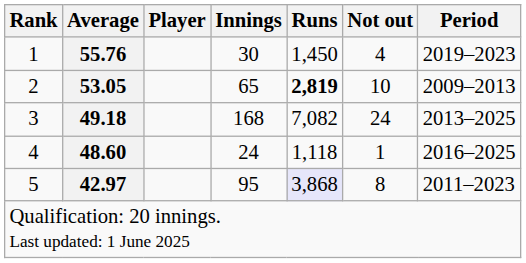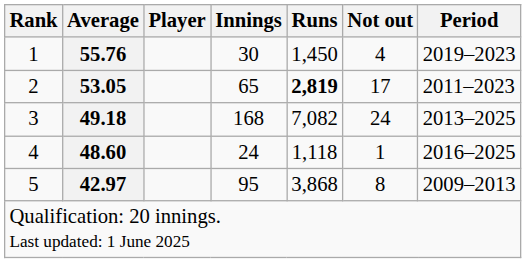 <table class="wikitable plainrowheaders sortable">
 <tr>
 <th scope=col>Rank</th>
 <th scope=col>Average</th>
 <th scope=col>Player</th>
 <th scope=col>Innings</th>
 <th scope=col>Runs</th>
 <th scope=col>Not out</th>
 <th scope=col>Period</th>
 </tr>
 <tr>
 <td align=center>1</td>
 <th scope=row style="text-align:center;">55.76</th>
 <td></td>
 <td align=center>30</td>
 <td align=center>1,450</td>
 <td align=center>4</td>
 <td>2019–2023</td>
 </tr>
 <tr>
 <td align="center">2</td>
 <th scope="row" style="text-align:center;">53.05</th>
 <td></td>
 <td align="center">65</td>
 <td align="center"><strong>2,819</strong></td>
-<td align="center">10</td>
-<td>2009–2013</td>
+<td align="center">17</td>
+<td>2011–2023</td>
 </tr>
 <tr>
 <td align="center">3</td>
 <th scope="row" style="text-align:center;">49.18</th>
 <td></td>
 <td align="center">168</td>
 <td align="center">7,082</td>
 <td align="center">24</td>
 <td>2013–2025</td>
 </tr>
 <tr>
 <td align="center">4</td>
 <th scope="row" style="text-align:center;">48.60</th>
 <td></td>
 <td align="center">24</td>
 <td align="center">1,118</td>
 <td align="center">1</td>
 <td>2016–2025</td>
 </tr>
 <tr>
 <td align=center>5</td>
 <th scope=row style=text-align:center;>42.97</th>
 <td></td>
 <td align=center>95</td>
-<td align=center style="background: lavender;">3,868</td>
+<td align=center>3,868</td>
 <td align=center>8</td>
-<td>2011–2023</td>
+<td>2009–2013</td>
 </tr>
 <tr class=sortbottom>
 <td colspan=7>Qualification: 20 innings.<br><small>Last updated: 1 June 2025</small></td>
 </tr>
 </table>
